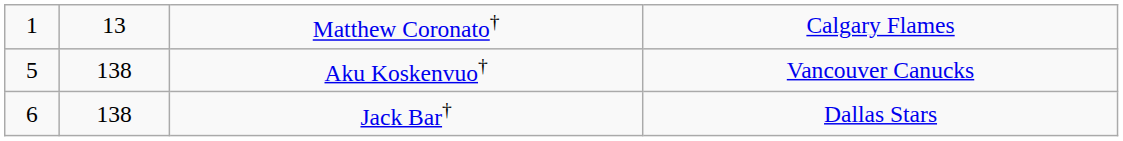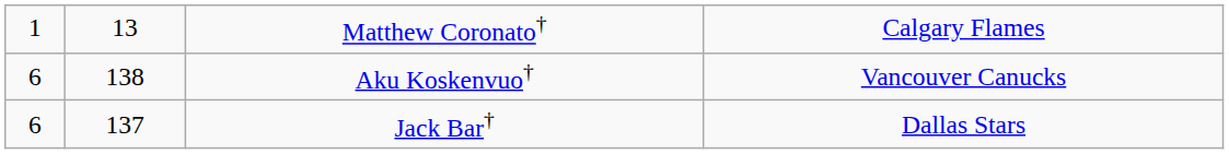 <table class="wikitable" width="60%">
 <tr align="center" bgcolor="">
 <td>1</td>
 <td>13</td>
 <td><a href='#'>Matthew Coronato</a><sup>†</sup></td>
 <td><a href='#'>Calgary Flames</a></td>
 </tr>
 <tr align="center" bgcolor="">
-<td>5</td>
+<td>6</td>
 <td>138</td>
 <td><a href='#'>Aku Koskenvuo</a><sup>†</sup></td>
 <td><a href='#'>Vancouver Canucks</a></td>
 </tr>
 <tr align="center" bgcolor="">
 <td>6</td>
-<td>138</td>
+<td>137</td>
 <td><a href='#'>Jack Bar</a><sup>†</sup></td>
 <td><a href='#'>Dallas Stars</a></td>
 </tr>
 </table>
